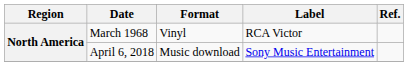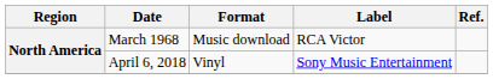 <table class="wikitable plainrowheaders">
 <tr>
 <th scope="col">Region</th>
 <th scope="col">Date</th>
 <th scope="col">Format</th>
 <th scope="col">Label</th>
 <th scope="col">Ref.</th>
 </tr>
 <tr>
 <th scope="row" rowspan="2">North America</th>
 <td>March 1968</td>
-<td>Vinyl</td>
+<td>Music download</td>
 <td>RCA Victor</td>
 <td></td>
 </tr>
 <tr>
 <td>April 6, 2018</td>
-<td>Music download</td>
+<td>Vinyl</td>
 <td><a href='#'>Sony Music Entertainment</a></td>
 <td></td>
 </tr>
 <tr>
 </tr>
 </table>
